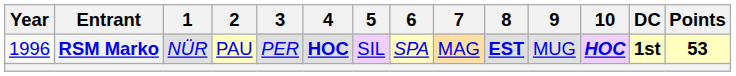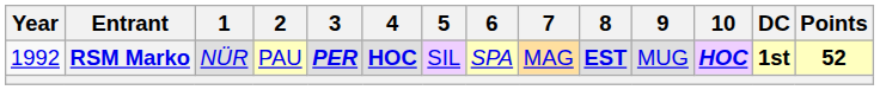 <table class="wikitable" style="text-align:center; font-size:90%">
 <tr>
 <th>Year</th>
 <th>Entrant</th>
 <th>1</th>
 <th>2</th>
 <th>3</th>
 <th>4</th>
 <th>5</th>
 <th>6</th>
 <th>7</th>
 <th>8</th>
 <th>9</th>
 <th>10</th>
 <th>DC</th>
 <th>Points</th>
 </tr>
 <tr>
-<td><a href='#'>1996</a></td>
+<td><a href='#'>1992</a></td>
 <th><a href='#'>RSM Marko</a></th>
 <td style="background:#DFDFDF;"><em><a href='#'>NÜR</a></em><br></td>
 <td style="background:#FFFFBF;"><a href='#'>PAU</a><br></td>
-<td style="background:#DFDFDF;"><em><a href='#'>PER</a></em><br></td>
+<td style="background:#DFDFDF;"><strong><em><a href='#'>PER</a></em><br></strong></td>
 <td style="background:#DFDFDF;"><strong><a href='#'>HOC</a><br></strong></td>
 <td style="background:#EFCFFF;"><a href='#'>SIL</a><br></td>
 <td style="background:#FFFFBF;"><em><a href='#'>SPA</a></em><br></td>
 <td style="background:#FFDF9F;"><a href='#'>MAG</a><br></td>
 <td style="background:#DFDFDF;"><strong><a href='#'>EST</a></strong><br></td>
 <td style="background:#DFDFDF;"><a href='#'>MUG</a><br></td>
 <td style="background:#EFCFFF;"><strong><em><a href='#'>HOC</a></em></strong><br></td>
 <td style="background:#FFFFBF;"><strong>1st</strong></td>
-<td style="background:#FFFFBF;"><strong>53</strong></td>
+<td style="background:#FFFFBF;"><strong>52</strong></td>
 </tr>
 <tr>
 <th colspan="14"></th>
 </tr>
 </table>
